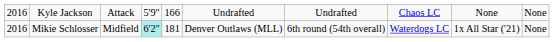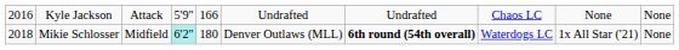 <table class="wikitable">
 <tr align="center">
 <td>2016</td>
 <td>Kyle Jackson</td>
 <td>Attack</td>
 <td>5'9"</td>
 <td>166</td>
 <td>Undrafted</td>
 <td>Undrafted</td>
 <td><a href='#'>Chaos LC</a></td>
 <td>None</td>
 <td>None</td>
 </tr>
 <tr align="center">
-<td>2016</td>
+<td>2018</td>
 <td>Mikie Schlosser</td>
 <td>Midfield</td>
 <td style="background: paleturquoise;">6'2"</td>
-<td>181</td>
+<td>180</td>
 <td>Denver Outlaws (MLL)</td>
-<td>6th round (54th overall)</td>
+<td><strong>6th round (54th overall)</strong></td>
 <td><a href='#'>Waterdogs LC</a></td>
 <td>1x All Star ('21)</td>
 <td>None</td>
 </tr>
 </table>
